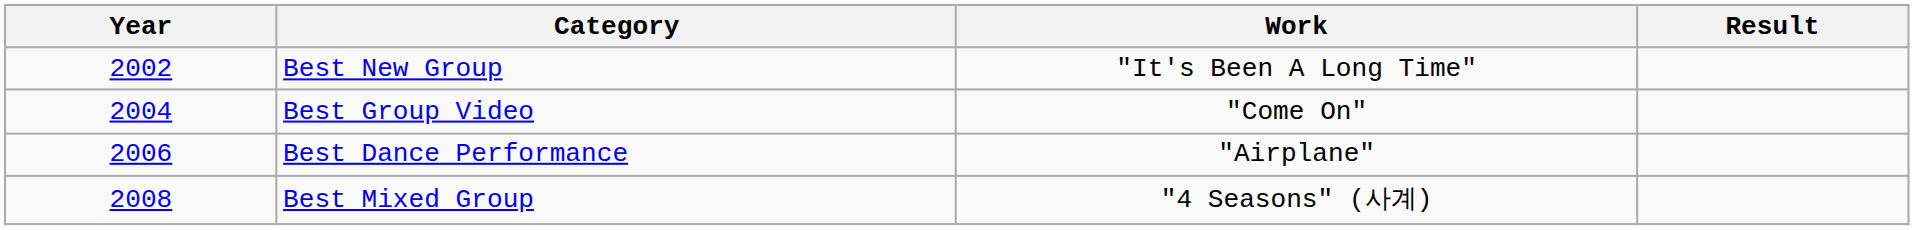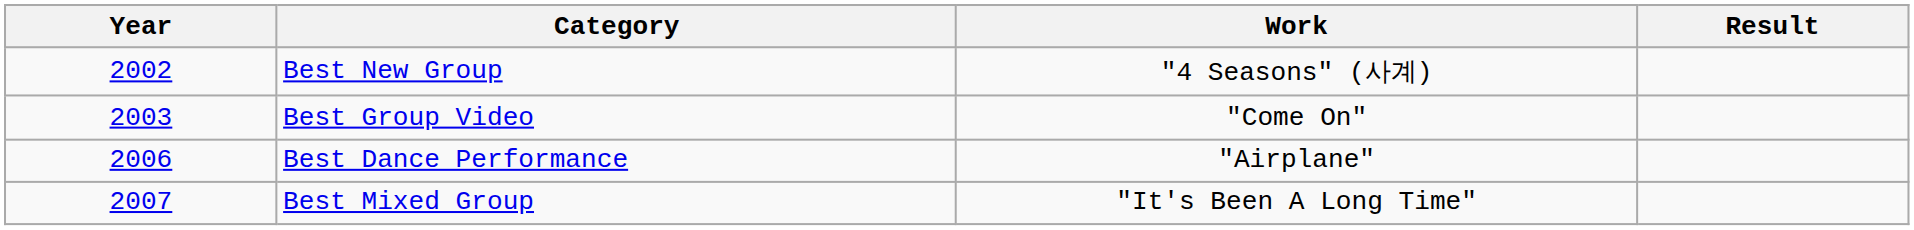 <table | width="75%" class="wikitable sortable">
 <tr>
 <th width="10%">Year</th>
 <th width="25%">Category</th>
 <th width="25%">Work</th>
 <th width="10%">Result</th>
 </tr>
 <tr>
 <td align="center"><a href='#'>2002</a></td>
 <td><a href='#'>Best New Group</a></td>
-<td align="center">"It's Been A Long Time"</td>
+<td align="center">"4 Seasons" (사계)</td>
 <td></td>
 </tr>
 <tr>
-<td align="center"><a href='#'>2004</a></td>
+<td align="center"><a href='#'>2003</a></td>
 <td><a href='#'>Best Group Video</a></td>
 <td align="center">"Come On"</td>
 <td></td>
 </tr>
 <tr>
 <td align="center"><a href='#'>2006</a></td>
 <td><a href='#'>Best Dance Performance</a></td>
 <td align="center">"Airplane"</td>
 <td></td>
 </tr>
 <tr>
-<td align="center"><a href='#'>2008</a></td>
+<td align="center"><a href='#'>2007</a></td>
 <td><a href='#'>Best Mixed Group</a></td>
-<td align="center">"4 Seasons" (사계)</td>
+<td align="center">"It's Been A Long Time"</td>
 <td></td>
 </tr>
 </table>
